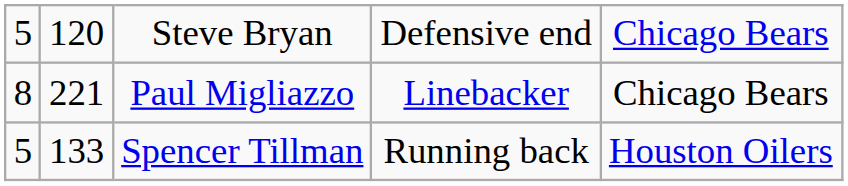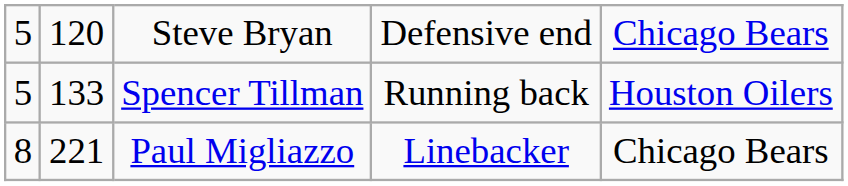 <table class="wikitable" style="text-align:center">
 <tr>
 <td>5</td>
 <td>120</td>
 <td>Steve Bryan</td>
 <td>Defensive end</td>
 <td><a href='#'>Chicago Bears</a></td>
 </tr>
 <tr>
+<td>5</td>
+<td>133</td>
+<td><a href='#'>Spencer Tillman</a></td>
+<td>Running back</td>
+<td><a href='#'>Houston Oilers</a></td>
+</tr>
+<tr>
 <td>8</td>
 <td>221</td>
 <td><a href='#'>Paul Migliazzo</a></td>
 <td><a href='#'>Linebacker</a></td>
 <td>Chicago Bears</td>
 </tr>
-<tr>
-<td>5</td>
-<td>133</td>
-<td><a href='#'>Spencer Tillman</a></td>
-<td>Running back</td>
-<td><a href='#'>Houston Oilers</a></td>
-</tr>
 </table>
